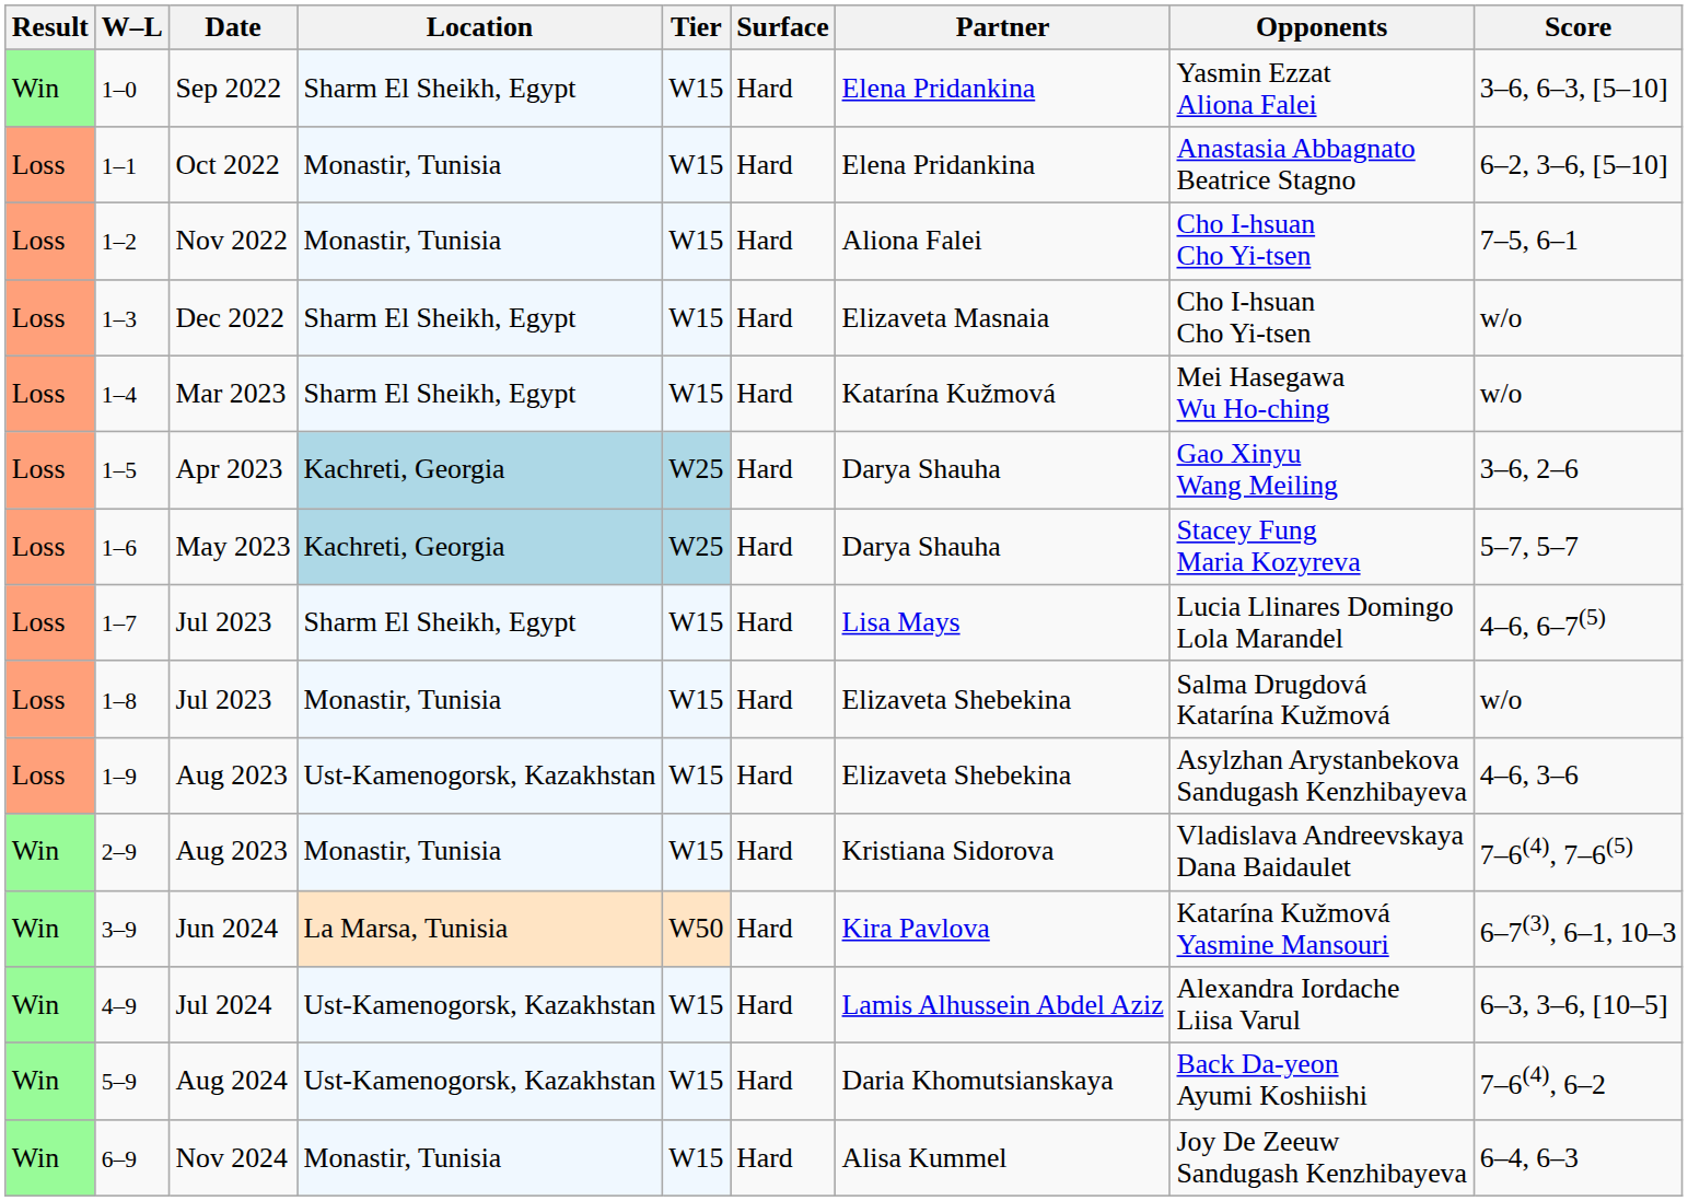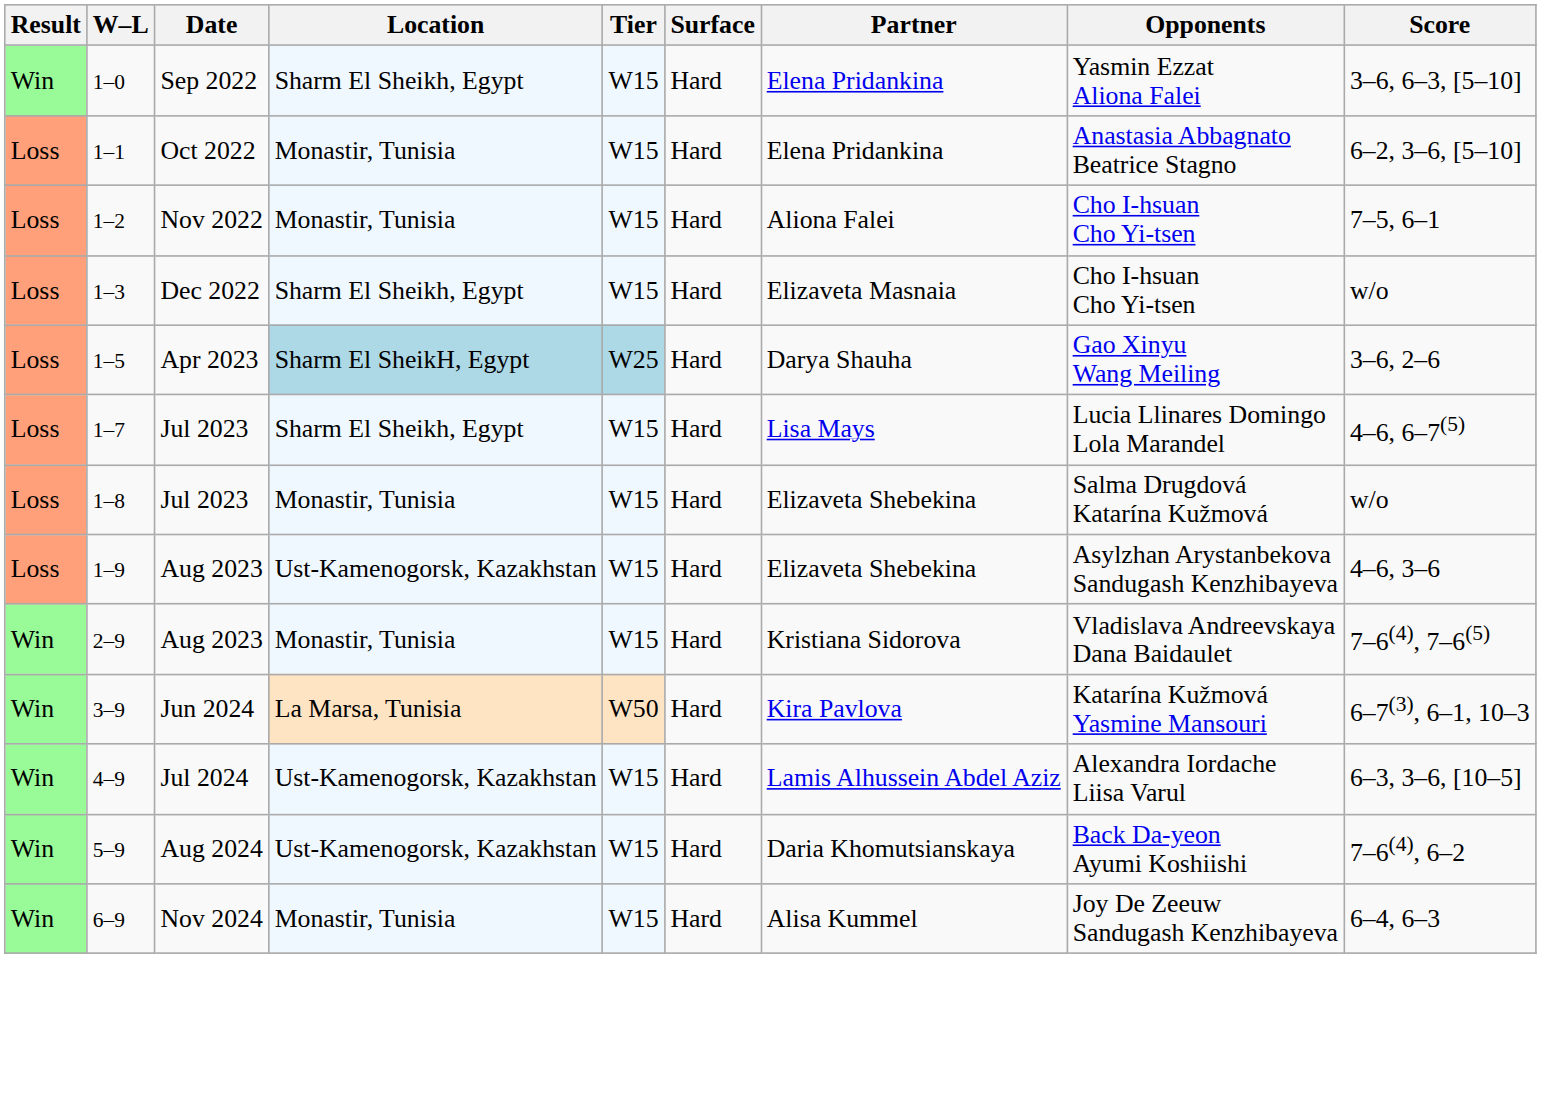 <table class="wikitable sortable">
 <tr>
 <th>Result</th>
 <th class="unsortable">W–L</th>
 <th>Date</th>
 <th>Location</th>
 <th>Tier</th>
 <th>Surface</th>
 <th>Partner</th>
 <th>Opponents</th>
 <th class="unsortable">Score</th>
 </tr>
 <tr>
 <td bgcolor=98FB98>Win</td>
 <td><small>1–0</small></td>
 <td>Sep 2022</td>
 <td style="background:#f0f8ff;">Sharm El Sheikh, Egypt</td>
 <td style="background:#f0f8ff;">W15</td>
 <td>Hard</td>
 <td> <a href='#'>Elena Pridankina</a></td>
 <td> Yasmin Ezzat <br>  <a href='#'>Aliona Falei</a></td>
 <td>3–6, 6–3, [5–10]</td>
 </tr>
 <tr>
 <td style="background:#ffa07a;">Loss</td>
 <td><small>1–1</small></td>
 <td>Oct 2022</td>
 <td style="background:#f0f8ff;">Monastir, Tunisia</td>
 <td style="background:#f0f8ff;">W15</td>
 <td>Hard</td>
 <td> Elena Pridankina</td>
 <td> <a href='#'>Anastasia Abbagnato</a> <br>  Beatrice Stagno</td>
 <td>6–2, 3–6, [5–10]</td>
 </tr>
 <tr>
 <td bgcolor=#ffa07a>Loss</td>
 <td><small>1–2</small></td>
 <td>Nov 2022</td>
 <td style="background:#f0f8ff;">Monastir, Tunisia</td>
 <td style="background:#f0f8ff;">W15</td>
 <td>Hard</td>
 <td> Aliona Falei</td>
 <td> <a href='#'>Cho I-hsuan</a> <br>  <a href='#'>Cho Yi-tsen</a></td>
 <td>7–5, 6–1</td>
 </tr>
 <tr>
 <td bgcolor=#ffa07a>Loss</td>
 <td><small>1–3</small></td>
 <td>Dec 2022</td>
 <td style="background:#f0f8ff;">Sharm El Sheikh, Egypt</td>
 <td style="background:#f0f8ff;">W15</td>
 <td>Hard</td>
 <td> Elizaveta Masnaia</td>
 <td> Cho I-hsuan <br>  Cho Yi-tsen</td>
 <td>w/o</td>
 </tr>
 <tr>
 <td bgcolor=#ffa07a>Loss</td>
-<td><small>1–4</small></td>
-<td>Mar 2023</td>
-<td style="background:#f0f8ff;">Sharm El Sheikh, Egypt</td>
-<td style="background:#f0f8ff;">W15</td>
-<td>Hard</td>
-<td> Katarína Kužmová</td>
-<td> Mei Hasegawa <br>  <a href='#'>Wu Ho-ching</a></td>
-<td>w/o</td>
-</tr>
-<tr>
-<td bgcolor=#ffa07a>Loss</td>
 <td><small>1–5</small></td>
 <td>Apr 2023</td>
-<td style="background:lightblue;">Kachreti, Georgia</td>
+<td style="background:lightblue;">Sharm El SheikH, Egypt</td>
 <td style="background:lightblue;">W25</td>
 <td>Hard</td>
 <td> Darya Shauha</td>
 <td> <a href='#'>Gao Xinyu</a> <br>  <a href='#'>Wang Meiling</a></td>
 <td>3–6, 2–6</td>
-</tr>
-<tr>
-<td bgcolor=#ffa07a>Loss</td>
-<td><small>1–6</small></td>
-<td>May 2023</td>
-<td style="background:lightblue;">Kachreti, Georgia</td>
-<td style="background:lightblue;">W25</td>
-<td>Hard</td>
-<td> Darya Shauha</td>
-<td> <a href='#'>Stacey Fung</a> <br>  <a href='#'>Maria Kozyreva</a></td>
-<td>5–7, 5–7</td>
 </tr>
 <tr>
 <td bgcolor=#ffa07a>Loss</td>
 <td><small>1–7</small></td>
 <td>Jul 2023</td>
 <td style="background:#f0f8ff;">Sharm El Sheikh, Egypt</td>
 <td style="background:#f0f8ff;">W15</td>
 <td>Hard</td>
 <td> <a href='#'>Lisa Mays</a></td>
 <td> Lucia Llinares Domingo <br>  Lola Marandel</td>
 <td>4–6, 6–7<sup>(5)</sup></td>
 </tr>
 <tr>
 <td bgcolor=#ffa07a>Loss</td>
 <td><small>1–8</small></td>
 <td>Jul 2023</td>
 <td style="background:#f0f8ff;">Monastir, Tunisia</td>
 <td style="background:#f0f8ff;">W15</td>
 <td>Hard</td>
 <td> Elizaveta Shebekina</td>
 <td> Salma Drugdová <br>  Katarína Kužmová</td>
 <td>w/o</td>
 </tr>
 <tr>
 <td bgcolor=ffa07a>Loss</td>
 <td><small>1–9</small></td>
 <td>Aug 2023</td>
 <td bgcolor=f0f8ff>Ust-Kamenogorsk, Kazakhstan</td>
 <td bgcolor=f0f8ff>W15</td>
 <td>Hard</td>
 <td> Elizaveta Shebekina</td>
 <td> Asylzhan Arystanbekova <br>  Sandugash Kenzhibayeva</td>
 <td>4–6, 3–6</td>
 </tr>
 <tr>
 <td style="background:#98fb98;">Win</td>
 <td><small>2–9</small></td>
 <td>Aug 2023</td>
 <td bgcolor=f0f8ff>Monastir, Tunisia</td>
 <td bgcolor=f0f8ff>W15</td>
 <td>Hard</td>
 <td> Kristiana Sidorova</td>
 <td> Vladislava Andreevskaya <br>  Dana Baidaulet</td>
 <td>7–6<sup>(4)</sup>, 7–6<sup>(5)</sup></td>
 </tr>
 <tr>
 <td style="background:#98fb98;">Win</td>
 <td><small>3–9</small></td>
 <td>Jun 2024</td>
 <td style="background:#ffe4c4;">La Marsa, Tunisia</td>
 <td style="background:#ffe4c4;">W50</td>
 <td>Hard</td>
 <td> <a href='#'>Kira Pavlova</a></td>
 <td> Katarína Kužmová <br>  <a href='#'>Yasmine Mansouri</a></td>
 <td>6–7<sup>(3)</sup>, 6–1, 10–3</td>
 </tr>
 <tr>
 <td style="background:#98fb98;">Win</td>
 <td><small>4–9</small></td>
 <td>Jul 2024</td>
 <td bgcolor=f0f8ff>Ust-Kamenogorsk, Kazakhstan</td>
 <td bgcolor=f0f8ff>W15</td>
 <td>Hard</td>
 <td> <a href='#'>Lamis Alhussein Abdel Aziz</a></td>
 <td> Alexandra Iordache <br>  Liisa Varul</td>
 <td>6–3, 3–6, [10–5]</td>
 </tr>
 <tr>
 <td style="background:#98fb98;">Win</td>
 <td><small>5–9</small></td>
 <td>Aug 2024</td>
 <td bgcolor=f0f8ff>Ust-Kamenogorsk, Kazakhstan</td>
 <td bgcolor=f0f8ff>W15</td>
 <td>Hard</td>
 <td> Daria Khomutsianskaya</td>
 <td> <a href='#'>Back Da-yeon</a> <br>  Ayumi Koshiishi</td>
 <td>7–6<sup>(4)</sup>, 6–2</td>
 </tr>
 <tr>
 <td bgcolor=98FB98>Win</td>
 <td><small>6–9</small></td>
 <td>Nov 2024</td>
 <td style="background:#f0f8ff;">Monastir, Tunisia</td>
 <td style="background:#f0f8ff;">W15</td>
 <td>Hard</td>
 <td> Alisa Kummel</td>
 <td> Joy De Zeeuw <br>  Sandugash Kenzhibayeva</td>
 <td>6–4, 6–3</td>
 </tr>
 </table>
